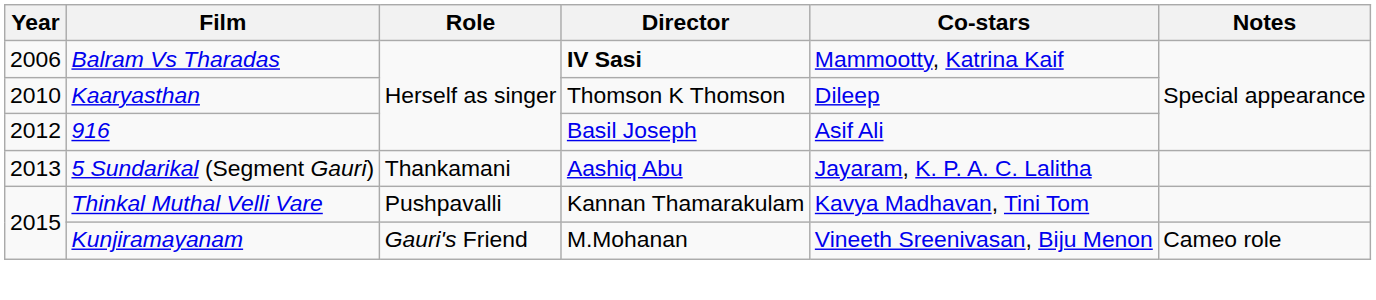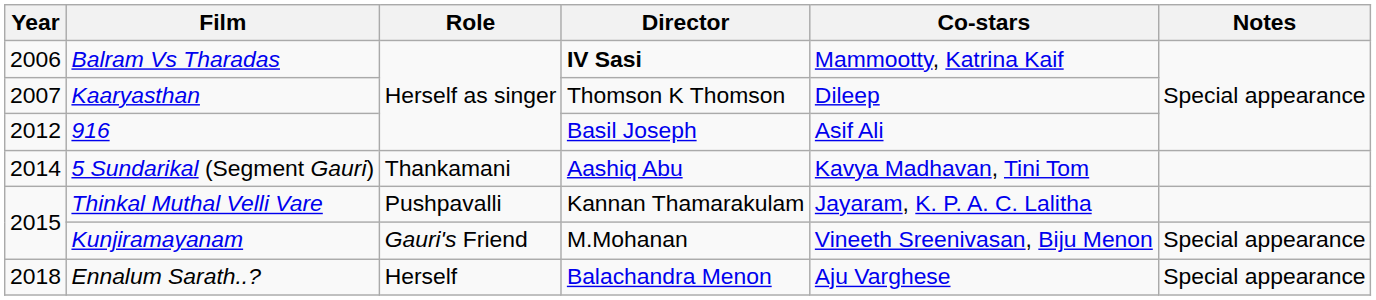 <table class="wikitable">
 <tr>
 <th>Year</th>
 <th>Film</th>
 <th>Role</th>
 <th>Director</th>
 <th>Co-stars</th>
 <th>Notes</th>
 </tr>
 <tr>
 <td>2006</td>
 <td><em><a href='#'>Balram Vs Tharadas</a></em></td>
 <td rowspan=3>Herself as singer</td>
 <td><strong>IV Sasi</strong></td>
 <td><a href='#'>Mammootty</a>, <a href='#'>Katrina Kaif</a></td>
 <td rowspan=3>Special appearance</td>
 </tr>
 <tr>
-<td>2010</td>
+<td>2007</td>
 <td><em><a href='#'>Kaaryasthan</a></em></td>
 <td>Thomson K Thomson</td>
 <td><a href='#'>Dileep</a></td>
 </tr>
 <tr>
 <td>2012</td>
 <td><em><a href='#'>916</a></em></td>
 <td><a href='#'>Basil Joseph</a></td>
 <td><a href='#'>Asif Ali</a></td>
 </tr>
 <tr>
-<td>2013</td>
+<td>2014</td>
 <td><em><a href='#'>5 Sundarikal</a></em> (Segment <em>Gauri</em>)</td>
 <td>Thankamani</td>
 <td><a href='#'>Aashiq Abu</a></td>
-<td><a href='#'>Jayaram</a>, <a href='#'>K. P. A. C. Lalitha</a></td>
+<td><a href='#'>Kavya Madhavan</a>, <a href='#'>Tini Tom</a></td>
 <td></td>
 </tr>
 <tr>
 <td rowspan=2>2015</td>
 <td><em><a href='#'>Thinkal Muthal Velli Vare</a></em></td>
 <td>Pushpavalli</td>
 <td>Kannan Thamarakulam</td>
-<td><a href='#'>Kavya Madhavan</a>, <a href='#'>Tini Tom</a></td>
+<td><a href='#'>Jayaram</a>, <a href='#'>K. P. A. C. Lalitha</a></td>
 <td></td>
 </tr>
 <tr>
 <td><em><a href='#'>Kunjiramayanam</a></em></td>
 <td><em>Gauri's</em> Friend</td>
 <td>M.Mohanan</td>
 <td><a href='#'>Vineeth Sreenivasan</a>, <a href='#'>Biju Menon</a></td>
-<td>Cameo role</td>
+<td>Special appearance</td>
+</tr>
+<tr>
+<td>2018</td>
+<td><em>Ennalum Sarath..?</em></td>
+<td>Herself</td>
+<td><a href='#'>Balachandra Menon</a></td>
+<td><a href='#'>Aju Varghese </a></td>
+<td>Special appearance</td>
 </tr>
 </table>
